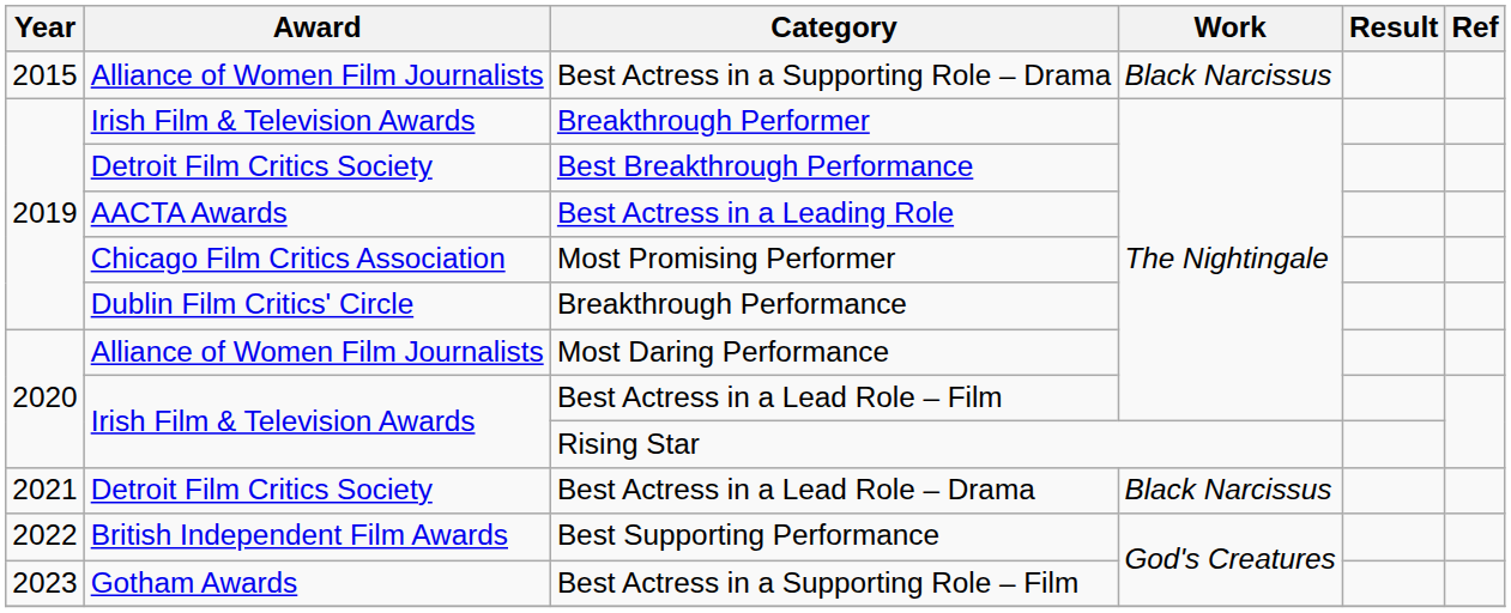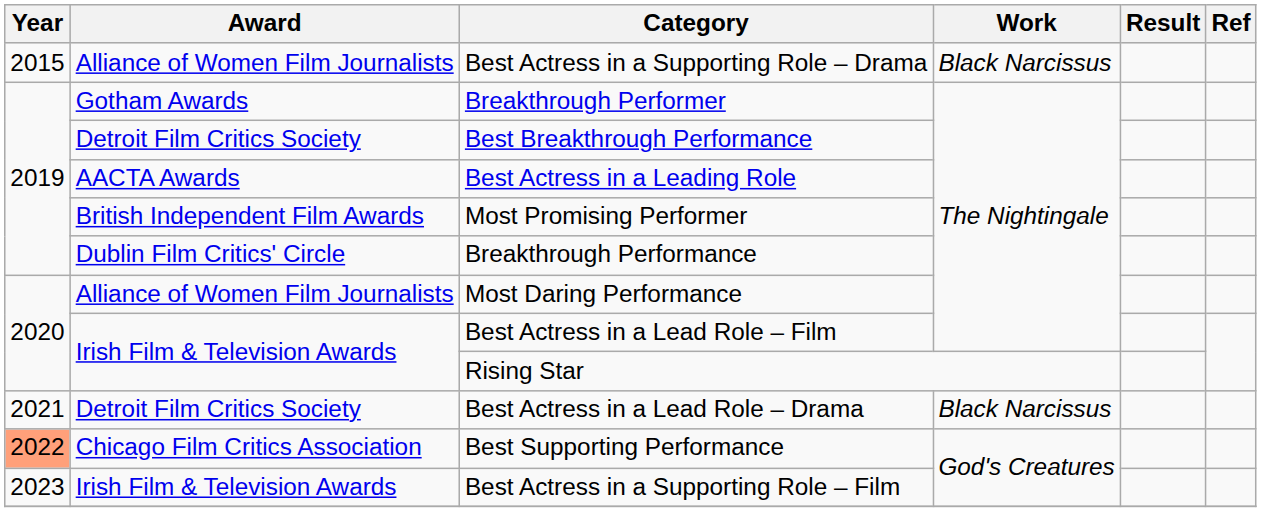 <table class="wikitable">
 <tr>
 <th>Year</th>
 <th>Award</th>
 <th>Category</th>
 <th>Work</th>
 <th>Result</th>
 <th>Ref</th>
 </tr>
 <tr>
 <td>2015</td>
 <td><a href='#'>Alliance of Women Film Journalists</a></td>
 <td>Best Actress in a Supporting Role – Drama</td>
 <td><em>Black Narcissus</em></td>
 <td></td>
 <td style="text-align:center;"></td>
 </tr>
 <tr>
 <td rowspan="5">2019</td>
-<td><a href='#'>Irish Film & Television Awards</a></td>
+<td><a href='#'>Gotham Awards</a></td>
 <td><a href='#'>Breakthrough Performer</a></td>
 <td rowspan="7"><em>The Nightingale</em></td>
 <td></td>
 <td></td>
 </tr>
 <tr>
 <td><a href='#'>Detroit Film Critics Society</a></td>
 <td><a href='#'>Best Breakthrough Performance</a></td>
 <td></td>
 <td></td>
 </tr>
 <tr>
 <td><a href='#'>AACTA Awards</a></td>
 <td><a href='#'>Best Actress in a Leading Role</a></td>
 <td></td>
 <td></td>
 </tr>
 <tr>
-<td><a href='#'>Chicago Film Critics Association</a></td>
+<td><a href='#'>British Independent Film Awards</a></td>
 <td>Most Promising Performer</td>
 <td></td>
 <td></td>
 </tr>
 <tr>
 <td><a href='#'>Dublin Film Critics' Circle</a></td>
 <td>Breakthrough Performance</td>
 <td></td>
 <td></td>
 </tr>
 <tr>
 <td rowspan="3">2020</td>
 <td><a href='#'>Alliance of Women Film Journalists</a></td>
 <td>Most Daring Performance</td>
 <td></td>
 <td></td>
 </tr>
 <tr>
 <td rowspan="2"><a href='#'>Irish Film & Television Awards</a></td>
 <td>Best Actress in a Lead Role – Film</td>
 <td></td>
 <td rowspan="2"></td>
 </tr>
 <tr>
 <td colspan="2">Rising Star</td>
 <td></td>
 </tr>
 <tr>
 <td>2021</td>
 <td><a href='#'>Detroit Film Critics Society</a></td>
 <td>Best Actress in a Lead Role – Drama</td>
 <td><em>Black Narcissus</em></td>
 <td></td>
 <td></td>
 </tr>
 <tr>
-<td>2022</td>
-<td><a href='#'>British Independent Film Awards</a></td>
+<td style="background: lightsalmon;">2022</td>
+<td><a href='#'>Chicago Film Critics Association</a></td>
 <td>Best Supporting Performance</td>
 <td rowspan="2"><em>God's Creatures</em></td>
 <td></td>
 <td></td>
 </tr>
 <tr>
 <td>2023</td>
-<td><a href='#'>Gotham Awards</a></td>
+<td><a href='#'>Irish Film & Television Awards</a></td>
 <td>Best Actress in a Supporting Role – Film</td>
 <td></td>
 <td></td>
 </tr>
 <tr>
 </tr>
 </table>
